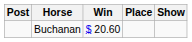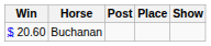 <table class="wikitable" border="1">
 <tr>
+<th>Win</th>
+<th>Horse</th>
 <th>Post</th>
-<th>Horse</th>
-<th>Win</th>
 <th>Place</th>
 <th>Show</th>
 </tr>
 <tr>
+<td align="right"><a href='#'>$</a> 20.60</td>
+<td>Buchanan</td>
 <td align="right"></td>
-<td>Buchanan</td>
-<td align="right"><a href='#'>$</a> 20.60</td>
 <td align="right"></td>
 <td align="right"></td>
 </tr>
 </table>
